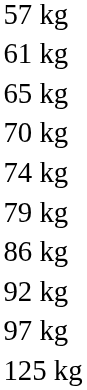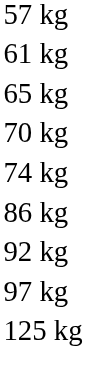 <table>
 <tr>
 <td rowspan=1>57 kg<br></td>
 <td rowspan=1></td>
 <td rowspan=1></td>
 <td></td>
 </tr>
 <tr>
 <td rowspan=1>61 kg<br></td>
 <td rowspan=1></td>
 <td rowspan=1></td>
 <td></td>
 </tr>
 <tr>
 <td rowspan=2>65 kg<br></td>
 <td rowspan=2></td>
 <td rowspan=2></td>
 <td></td>
 </tr>
 <tr>
 <td></td>
 </tr>
 <tr>
 <td rowspan=1>70 kg<br></td>
 <td rowspan=1></td>
 <td rowspan=1></td>
 <td></td>
 </tr>
 <tr>
 <td rowspan=2>74 kg<br></td>
 <td rowspan=2></td>
 <td rowspan=2></td>
 <td></td>
 </tr>
 <tr>
 <td></td>
 </tr>
 <tr>
-<td rowspan=1>79 kg<br></td>
-<td rowspan=1></td>
-<td rowspan=1></td>
-<td></td>
-</tr>
-<tr>
 <td rowspan=2>86 kg<br></td>
 <td rowspan=2></td>
 <td rowspan=2></td>
 <td></td>
 </tr>
 <tr>
 <td></td>
 </tr>
 <tr>
 <td rowspan=1>92 kg<br></td>
 <td rowspan=1></td>
 <td rowspan=1></td>
 <td></td>
 </tr>
 <tr>
 <td rowspan=2>97 kg<br></td>
 <td rowspan=2></td>
 <td rowspan=2></td>
 <td></td>
 </tr>
 <tr>
 <td></td>
 </tr>
 <tr>
 <td rowspan=1>125 kg<br></td>
 <td rowspan=1></td>
 <td rowspan=1></td>
 <td></td>
 </tr>
 </table>
